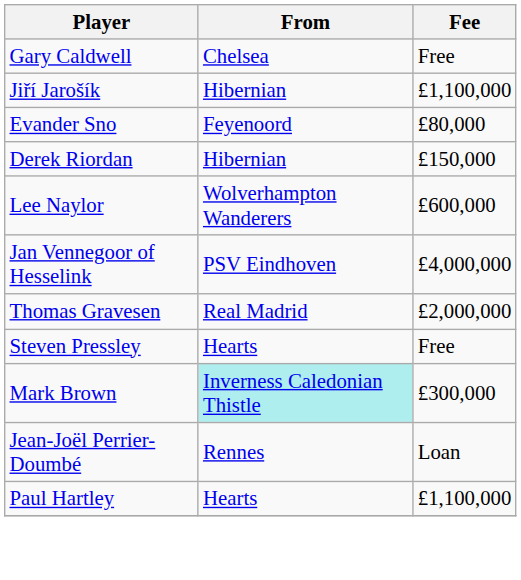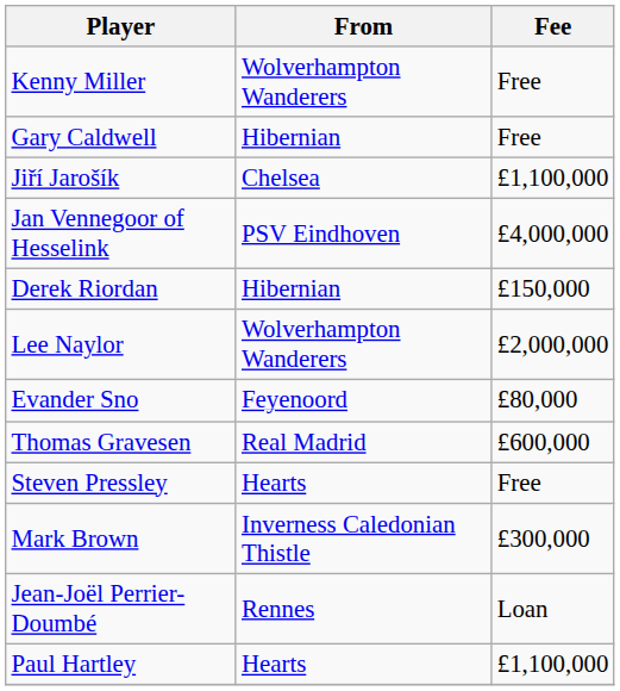 <table class="wikitable sortable" style="text-align:center; font-size:95%;width:60%; text-align:left">
 <tr>
 <th>Player</th>
 <th>From</th>
 <th>Fee</th>
 </tr>
 <tr --->
+<td> <a href='#'>Kenny Miller</a></td>
+<td> <a href='#'>Wolverhampton Wanderers</a></td>
+<td>Free</td>
+</tr>
+<tr --->
 <td> <a href='#'>Gary Caldwell</a></td>
-<td> <a href='#'>Chelsea</a></td>
+<td> <a href='#'>Hibernian</a></td>
 <td>Free</td>
 </tr>
 <tr --->
 <td> <a href='#'>Jiří Jarošík</a></td>
-<td> <a href='#'>Hibernian</a></td>
+<td> <a href='#'>Chelsea</a></td>
 <td>£1,100,000</td>
 </tr>
 <tr --->
-<td> <a href='#'>Evander Sno</a></td>
-<td> <a href='#'>Feyenoord</a></td>
-<td>£80,000</td>
+<td> <a href='#'>Jan Vennegoor of Hesselink</a></td>
+<td> <a href='#'>PSV Eindhoven</a></td>
+<td>£4,000,000</td>
 </tr>
 <tr --->
 <td> <a href='#'>Derek Riordan</a></td>
 <td> <a href='#'>Hibernian</a></td>
 <td>£150,000</td>
 </tr>
 <tr --->
 <td> <a href='#'>Lee Naylor</a></td>
 <td> <a href='#'>Wolverhampton Wanderers</a></td>
-<td>£600,000</td>
+<td>£2,000,000</td>
 </tr>
 <tr --->
-<td> <a href='#'>Jan Vennegoor of Hesselink</a></td>
-<td> <a href='#'>PSV Eindhoven</a></td>
-<td>£4,000,000</td>
+<td> <a href='#'>Evander Sno</a></td>
+<td> <a href='#'>Feyenoord</a></td>
+<td>£80,000</td>
 </tr>
 <tr --->
 <td> <a href='#'>Thomas Gravesen</a></td>
 <td> <a href='#'>Real Madrid</a></td>
-<td>£2,000,000</td>
+<td>£600,000</td>
 </tr>
 <tr --->
 <td> <a href='#'>Steven Pressley</a></td>
 <td> <a href='#'>Hearts</a></td>
 <td>Free</td>
 </tr>
 <tr --->
 <td> <a href='#'>Mark Brown</a></td>
-<td style="background: paleturquoise;"> <a href='#'>Inverness Caledonian Thistle</a></td>
+<td> <a href='#'>Inverness Caledonian Thistle</a></td>
 <td>£300,000</td>
 </tr>
 <tr --->
 <td> <a href='#'>Jean-Joël Perrier-Doumbé</a></td>
 <td> <a href='#'>Rennes</a></td>
 <td>Loan</td>
 </tr>
 <tr --->
 <td> <a href='#'>Paul Hartley</a></td>
 <td> <a href='#'>Hearts</a></td>
 <td>£1,100,000</td>
 </tr>
 <tr --->
 </tr>
 </table>
